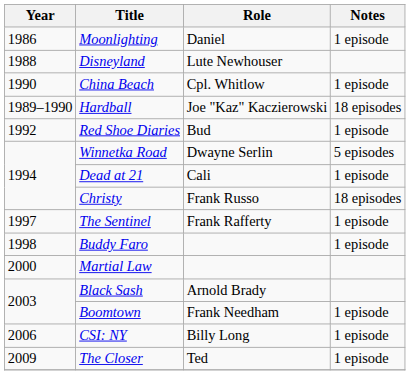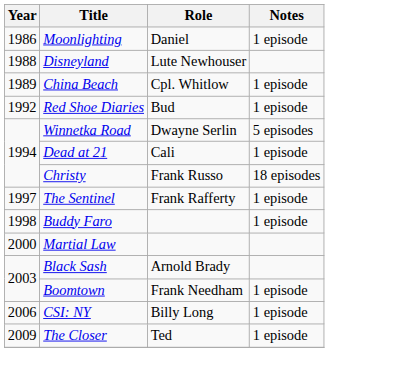 <table class="wikitable sortable">
 <tr>
 <th>Year</th>
 <th>Title</th>
 <th>Role</th>
 <th>Notes</th>
 </tr>
 <tr>
 <td>1986</td>
 <td><em><a href='#'>Moonlighting</a></em></td>
 <td>Daniel</td>
 <td>1 episode</td>
 </tr>
 <tr>
 <td>1988</td>
 <td><em><a href='#'>Disneyland</a></em></td>
 <td>Lute Newhouser</td>
 <td></td>
 </tr>
 <tr>
-<td>1990</td>
+<td>1989</td>
 <td><em><a href='#'>China Beach</a></em></td>
 <td>Cpl. Whitlow</td>
 <td>1 episode</td>
-</tr>
-<tr>
-<td>1989–1990</td>
-<td><em><a href='#'>Hardball</a></em></td>
-<td>Joe "Kaz" Kaczierowski</td>
-<td>18 episodes</td>
 </tr>
 <tr>
 <td>1992</td>
 <td><em><a href='#'>Red Shoe Diaries</a></em></td>
 <td>Bud</td>
 <td>1 episode</td>
 </tr>
 <tr>
 <td rowspan="3">1994</td>
 <td><em><a href='#'>Winnetka Road</a></em></td>
 <td>Dwayne Serlin</td>
 <td>5 episodes</td>
 </tr>
 <tr>
 <td><em><a href='#'>Dead at 21</a></em></td>
 <td>Cali</td>
 <td>1 episode</td>
 </tr>
 <tr>
 <td><em><a href='#'>Christy</a></em></td>
 <td>Frank Russo</td>
 <td>18 episodes</td>
 </tr>
 <tr>
 <td>1997</td>
 <td><em><a href='#'>The Sentinel</a></em></td>
 <td>Frank Rafferty</td>
 <td>1 episode</td>
 </tr>
 <tr>
 <td>1998</td>
 <td><em><a href='#'>Buddy Faro</a></em></td>
 <td></td>
 <td>1 episode</td>
 </tr>
 <tr>
 <td>2000</td>
 <td><em><a href='#'>Martial Law</a></em></td>
 <td></td>
 <td></td>
 </tr>
 <tr>
 <td rowspan="2">2003</td>
 <td><em><a href='#'>Black Sash</a></em></td>
 <td>Arnold Brady</td>
 <td></td>
 </tr>
 <tr>
 <td><em><a href='#'>Boomtown</a></em></td>
 <td>Frank Needham</td>
 <td>1 episode</td>
 </tr>
 <tr>
 <td>2006</td>
 <td><em><a href='#'>CSI: NY</a></em></td>
 <td>Billy Long</td>
 <td>1 episode</td>
 </tr>
 <tr>
 <td>2009</td>
 <td><em><a href='#'>The Closer</a></em></td>
 <td>Ted</td>
 <td>1 episode</td>
 </tr>
 <tr>
 </tr>
 </table>
